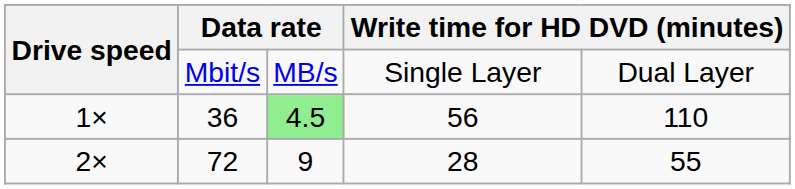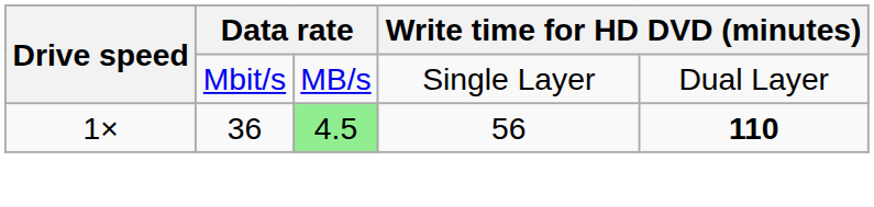 <table class="wikitable" style="font-size:95%;">
 <tr>
 <th colspan="1" rowspan="2">Drive speed</th>
 <th colspan="2" rowspan="1">Data rate</th>
 <th colspan="2" rowspan="1">Write time for HD DVD (minutes)</th>
 </tr>
 <tr align="center">
 <td><a href='#'>Mbit/s</a></td>
 <td><a href='#'>MB/s</a></td>
 <td>Single Layer</td>
 <td>Dual Layer</td>
 </tr>
 <tr align="center">
 <td>1×</td>
 <td>36</td>
 <td style="background: lightgreen;">4.5</td>
 <td>56</td>
-<td>110</td>
-</tr>
-<tr align="center">
-<td>2×</td>
-<td>72</td>
-<td>9</td>
-<td>28</td>
-<td>55</td>
+<td><strong>110</strong></td>
 </tr>
 </table>
